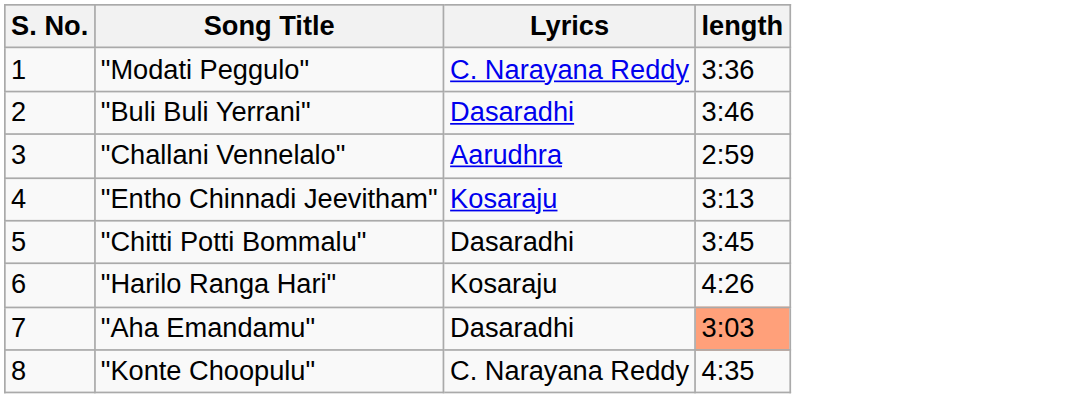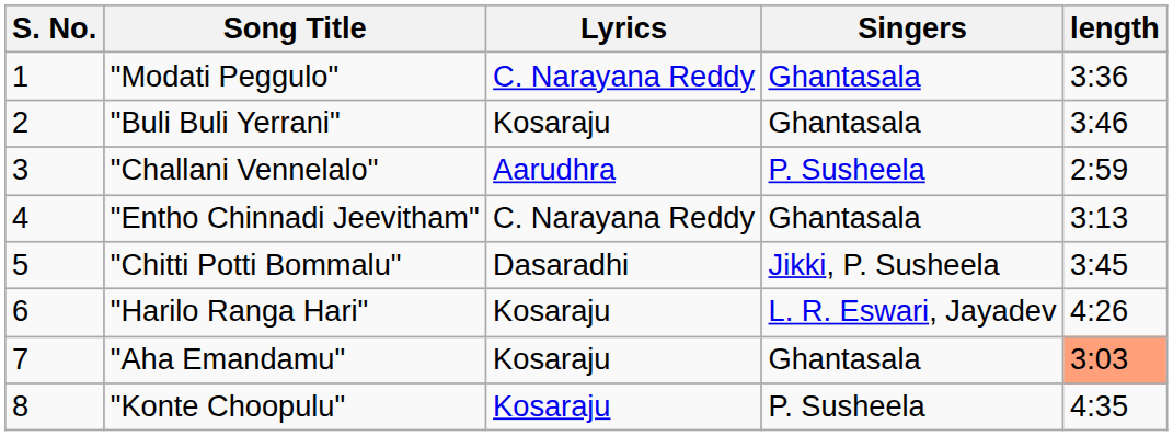 <table class="wikitable">
 <tr>
 <th>S. No.</th>
 <th>Song Title</th>
 <th>Lyrics</th>
+<th>Singers</th>
 <th>length</th>
 </tr>
 <tr>
 <td>1</td>
 <td>"Modati Peggulo"</td>
 <td><a href='#'>C. Narayana Reddy</a></td>
+<td><a href='#'>Ghantasala</a></td>
 <td>3:36</td>
 </tr>
 <tr>
 <td>2</td>
 <td>"Buli Buli Yerrani"</td>
-<td><a href='#'>Dasaradhi</a></td>
+<td>Kosaraju</td>
+<td>Ghantasala</td>
 <td>3:46</td>
 </tr>
 <tr>
 <td>3</td>
 <td>"Challani Vennelalo"</td>
 <td><a href='#'>Aarudhra</a></td>
+<td><a href='#'>P. Susheela</a></td>
 <td>2:59</td>
 </tr>
 <tr>
 <td>4</td>
 <td>"Entho Chinnadi Jeevitham"</td>
-<td><a href='#'>Kosaraju</a></td>
+<td>C. Narayana Reddy</td>
+<td>Ghantasala</td>
 <td>3:13</td>
 </tr>
 <tr>
 <td>5</td>
 <td>"Chitti Potti Bommalu"</td>
 <td>Dasaradhi</td>
+<td><a href='#'>Jikki</a>, P. Susheela</td>
 <td>3:45</td>
 </tr>
 <tr>
 <td>6</td>
 <td>"Harilo Ranga Hari"</td>
 <td>Kosaraju</td>
+<td><a href='#'>L. R. Eswari</a>, Jayadev</td>
 <td>4:26</td>
 </tr>
 <tr>
 <td>7</td>
 <td>"Aha Emandamu"</td>
-<td>Dasaradhi</td>
+<td>Kosaraju</td>
+<td>Ghantasala</td>
 <td style="background: lightsalmon;">3:03</td>
 </tr>
 <tr>
 <td>8</td>
 <td>"Konte Choopulu"</td>
-<td>C. Narayana Reddy</td>
+<td><a href='#'>Kosaraju</a></td>
+<td>P. Susheela</td>
 <td>4:35</td>
 </tr>
 </table>
